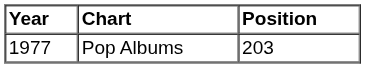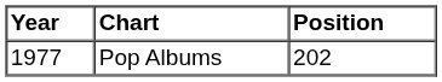 <table border=1 cellspacing=0 cellpadding=2 width="300px">
 <tr>
 <th align="left">Year</th>
 <th align="left">Chart</th>
 <th align="left">Position</th>
 </tr>
 <tr>
 <td align="left">1977</td>
 <td align="left">Pop Albums</td>
-<td align="left">203</td>
+<td align="left">202</td>
 </tr>
 <tr>
 </tr>
 </table>
